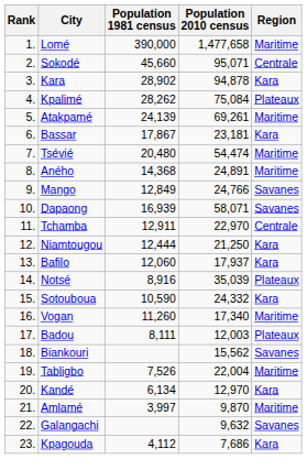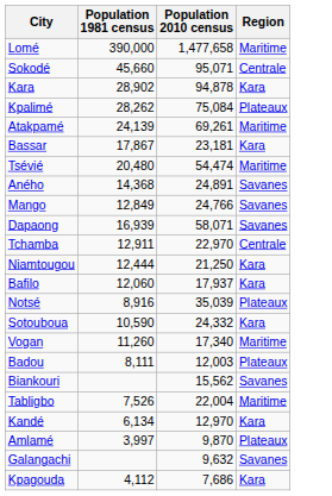 <table class="wikitable sortable">
 <tr>
-<th align="center">Rank</th>
 <th align="center">City</th>
 <th align="center">Population<br>1981 census</th>
 <th align="center">Population<br>2010 census</th>
 <th align="center">Region</th>
 </tr>
 <tr>
-<td align=right>1.</td>
 <td><a href='#'>Lomé</a></td>
 <td align=right>390,000</td>
 <td align=right>1,477,658</td>
 <td><a href='#'>Maritime</a></td>
 </tr>
 <tr>
-<td align=right>2.</td>
 <td><a href='#'>Sokodé</a></td>
 <td align=right>45,660</td>
 <td align=right>95,071</td>
 <td><a href='#'>Centrale</a></td>
 </tr>
 <tr>
-<td align=right>3.</td>
 <td><a href='#'>Kara</a></td>
 <td align=right>28,902</td>
 <td align=right>94,878</td>
 <td><a href='#'>Kara</a></td>
 </tr>
 <tr>
-<td align=right>4.</td>
 <td><a href='#'>Kpalimé</a></td>
 <td align=right>28,262</td>
 <td align=right>75,084</td>
 <td><a href='#'>Plateaux</a></td>
 </tr>
 <tr>
-<td align=right>5.</td>
 <td><a href='#'>Atakpamé</a></td>
 <td align=right>24,139</td>
 <td align=right>69,261</td>
 <td><a href='#'>Maritime</a></td>
 </tr>
 <tr>
-<td align=right>6.</td>
 <td><a href='#'>Bassar</a></td>
 <td align=right>17,867</td>
 <td align=right>23,181</td>
 <td><a href='#'>Kara</a></td>
 </tr>
 <tr>
-<td align=right>7.</td>
 <td><a href='#'>Tsévié</a></td>
 <td align=right>20,480</td>
 <td align=right>54,474</td>
 <td><a href='#'>Maritime</a></td>
 </tr>
 <tr>
-<td align=right>8.</td>
 <td><a href='#'>Aného</a></td>
 <td align=right>14,368</td>
 <td align=right>24,891</td>
-<td><a href='#'>Maritime</a></td>
+<td><a href='#'>Savanes</a></td>
 </tr>
 <tr>
-<td align=right>9.</td>
 <td><a href='#'>Mango</a></td>
 <td align=right>12,849</td>
 <td align=right>24,766</td>
 <td><a href='#'>Savanes</a></td>
 </tr>
 <tr>
-<td align=right>10.</td>
 <td><a href='#'>Dapaong</a></td>
 <td align=right>16,939</td>
 <td align=right>58,071</td>
 <td><a href='#'>Savanes</a></td>
 </tr>
 <tr>
-<td align=right>11.</td>
 <td><a href='#'>Tchamba</a></td>
 <td align=right>12,911</td>
 <td align=right>22,970</td>
 <td><a href='#'>Centrale</a></td>
 </tr>
 <tr>
-<td align=right>12.</td>
 <td><a href='#'>Niamtougou</a></td>
 <td align=right>12,444</td>
 <td align=right>21,250</td>
 <td><a href='#'>Kara</a></td>
 </tr>
 <tr>
-<td align=right>13.</td>
 <td><a href='#'>Bafilo</a></td>
 <td align=right>12,060</td>
 <td align=right>17,937</td>
 <td><a href='#'>Kara</a></td>
 </tr>
 <tr>
-<td align=right>14.</td>
 <td><a href='#'>Notsé</a></td>
 <td align=right>8,916</td>
 <td align=right>35,039</td>
 <td><a href='#'>Plateaux</a></td>
 </tr>
 <tr>
-<td align=right>15.</td>
 <td><a href='#'>Sotouboua</a></td>
 <td align=right>10,590</td>
 <td align=right>24,332</td>
 <td><a href='#'>Kara</a></td>
 </tr>
 <tr>
-<td align=right>16.</td>
 <td><a href='#'>Vogan</a></td>
 <td align=right>11,260</td>
 <td align=right>17,340</td>
 <td><a href='#'>Maritime</a></td>
 </tr>
 <tr>
-<td align=right>17.</td>
 <td><a href='#'>Badou</a></td>
 <td align=right>8,111</td>
 <td align=right>12,003</td>
 <td><a href='#'>Plateaux</a></td>
 </tr>
 <tr>
-<td align=right>18.</td>
 <td><a href='#'>Biankouri</a></td>
 <td align=right></td>
 <td align=right>15,562</td>
 <td><a href='#'>Savanes</a></td>
 </tr>
 <tr>
-<td align=right>19.</td>
 <td><a href='#'>Tabligbo</a></td>
 <td align=right>7,526</td>
 <td align=right>22,004</td>
 <td><a href='#'>Maritime</a></td>
 </tr>
 <tr>
-<td align=right>20.</td>
 <td><a href='#'>Kandé</a></td>
 <td align=right>6,134</td>
 <td align=right>12,970</td>
 <td><a href='#'>Kara</a></td>
 </tr>
 <tr>
-<td align=right>21.</td>
 <td><a href='#'>Amlamé</a></td>
 <td align=right>3,997</td>
 <td align=right>9,870</td>
-<td><a href='#'>Maritime</a></td>
+<td><a href='#'>Plateaux</a></td>
 </tr>
 <tr>
-<td align=right>22.</td>
 <td><a href='#'>Galangachi</a></td>
 <td align=right></td>
 <td align=right>9,632</td>
 <td><a href='#'>Savanes</a></td>
 </tr>
 <tr>
-<td align=right>23.</td>
 <td><a href='#'>Kpagouda</a></td>
 <td align=right>4,112</td>
 <td align=right>7,686</td>
 <td><a href='#'>Kara</a></td>
 </tr>
 </table>
